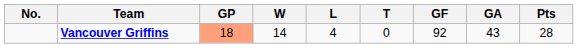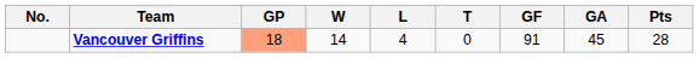 <table class="wikitable sortable">
 <tr>
 <th bgcolor="#DDDDFF" width="7.5%" title="Division rank">No.</th>
 <th bgcolor="#DDDDFF" width="20%">Team</th>
 <th bgcolor="#DDDDFF" width="7.5%" title="Games played" class="unsortable">GP</th>
 <th bgcolor="#DDDDFF" width="7.5%" title="Wins">W</th>
 <th bgcolor="#DDDDFF" width="7.5%" title="Losses">L</th>
 <th bgcolor="#DDDDFF" width="7.5%" title="Ties">T</th>
 <th bgcolor="#DDDDFF" width="7.5%" title="Goals for">GF</th>
 <th bgcolor="#DDDDFF" width="7.5%" title="Goals against">GA</th>
 <th bgcolor="#DDDDFF" width="7.5%" title="Points">Pts</th>
 </tr>
 <tr align=center>
 <td></td>
 <td align=left><strong><a href='#'>Vancouver Griffins</a></strong></td>
 <td style="background: lightsalmon;">18</td>
 <td>14</td>
 <td>4</td>
 <td>0</td>
-<td>92</td>
-<td>43</td>
+<td>91</td>
+<td>45</td>
 <td>28</td>
 </tr>
 </table>
